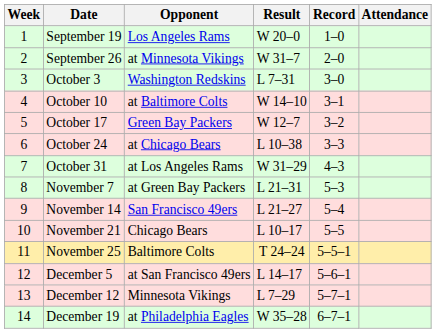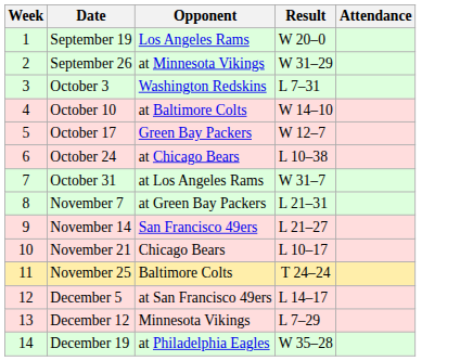 <table class="wikitable">
 <tr>
 <th>Week</th>
 <th>Date</th>
 <th>Opponent</th>
 <th>Result</th>
-<th>Record</th>
 <th>Attendance</th>
 </tr>
 <tr style="background: #ddffdd;">
 <td align=center>1</td>
 <td>September 19</td>
 <td><a href='#'>Los Angeles Rams</a></td>
 <td>W 20–0</td>
-<td align=center>1–0</td>
 <td></td>
 </tr>
 <tr style="background: #ddffdd;">
 <td align=center>2</td>
 <td>September 26</td>
 <td>at <a href='#'>Minnesota Vikings</a></td>
-<td>W 31–7</td>
-<td align=center>2–0</td>
+<td>W 31–29</td>
 <td></td>
 </tr>
 <tr style="background: #ddffdd;">
 <td align=center>3</td>
 <td>October 3</td>
 <td><a href='#'>Washington Redskins</a></td>
 <td>L 7–31</td>
-<td align=center>3–0</td>
 <td></td>
 </tr>
 <tr style="background: #ffdddd;">
 <td align=center>4</td>
 <td>October 10</td>
 <td>at <a href='#'>Baltimore Colts</a></td>
 <td>W 14–10</td>
-<td align=center>3–1</td>
 <td></td>
 </tr>
 <tr style="background: #ffdddd;">
 <td align=center>5</td>
 <td>October 17</td>
 <td><a href='#'>Green Bay Packers</a></td>
 <td>W 12–7</td>
-<td align=center>3–2</td>
 <td></td>
 </tr>
 <tr style="background: #ffdddd;">
 <td align=center>6</td>
 <td>October 24</td>
 <td>at <a href='#'>Chicago Bears</a></td>
 <td>L 10–38</td>
-<td align=center>3–3</td>
 <td></td>
 </tr>
 <tr style="background: #ddffdd;">
 <td align=center>7</td>
 <td>October 31</td>
 <td>at Los Angeles Rams</td>
-<td>W 31–29</td>
-<td align=center>4–3</td>
+<td>W 31–7</td>
 <td></td>
 </tr>
 <tr style="background: #ddffdd;">
 <td align=center>8</td>
 <td>November 7</td>
 <td>at Green Bay Packers</td>
 <td>L 21–31</td>
-<td align=center>5–3</td>
 <td></td>
 </tr>
 <tr style="background: #ffdddd;">
 <td align=center>9</td>
 <td>November 14</td>
 <td><a href='#'>San Francisco 49ers</a></td>
 <td>L 21–27</td>
-<td align=center>5–4</td>
 <td></td>
 </tr>
 <tr style="background: #ffdddd;">
 <td align=center>10</td>
 <td>November 21</td>
 <td>Chicago Bears</td>
 <td>L 10–17</td>
-<td align=center>5–5</td>
 <td></td>
 </tr>
 <tr style="background: #ffeeaa;">
 <td align=center>11</td>
 <td>November 25</td>
 <td>Baltimore Colts</td>
 <td align=center>T 24–24</td>
-<td align=center>5–5–1</td>
 <td></td>
 </tr>
 <tr style="background: #ffdddd;">
 <td align=center>12</td>
 <td>December 5</td>
 <td>at San Francisco 49ers</td>
 <td>L 14–17</td>
-<td align=center>5–6–1</td>
 <td></td>
 </tr>
 <tr style="background: #ffdddd;">
 <td align=center>13</td>
 <td>December 12</td>
 <td>Minnesota Vikings</td>
 <td>L 7–29</td>
-<td align=center>5–7–1</td>
 <td></td>
 </tr>
 <tr style="background: #ddffdd;">
 <td align=center>14</td>
 <td>December 19</td>
 <td>at <a href='#'>Philadelphia Eagles</a></td>
 <td>W 35–28</td>
-<td align=center>6–7–1</td>
 <td></td>
 </tr>
 </table>
